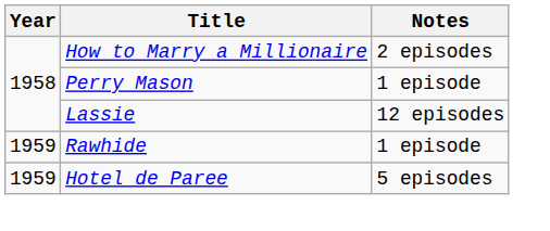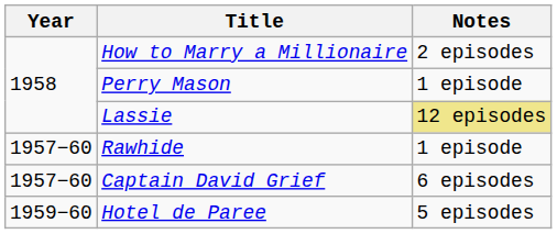 <table class="wikitable">
 <tr>
 <th>Year</th>
 <th>Title</th>
 <th>Notes</th>
 </tr>
 <tr>
 <td rowspan=3>1958</td>
 <td><em><a href='#'>How to Marry a Millionaire</a></em></td>
 <td>2 episodes</td>
 </tr>
 <tr>
 <td><em><a href='#'>Perry Mason</a></em></td>
 <td>1 episode</td>
 </tr>
 <tr>
 <td><em><a href='#'>Lassie</a></em></td>
-<td>12 episodes</td>
+<td style="background: khaki;">12 episodes</td>
 </tr>
 <tr>
-<td>1959</td>
+<td>1957−60</td>
 <td><em><a href='#'>Rawhide</a></em></td>
 <td>1 episode</td>
 </tr>
 <tr>
-<td>1959</td>
+<td>1957−60</td>
+<td><em><a href='#'>Captain David Grief</a></em></td>
+<td>6 episodes</td>
+</tr>
+<tr>
+<td>1959−60</td>
 <td><em><a href='#'>Hotel de Paree</a></em></td>
 <td>5 episodes</td>
 </tr>
 </table>
